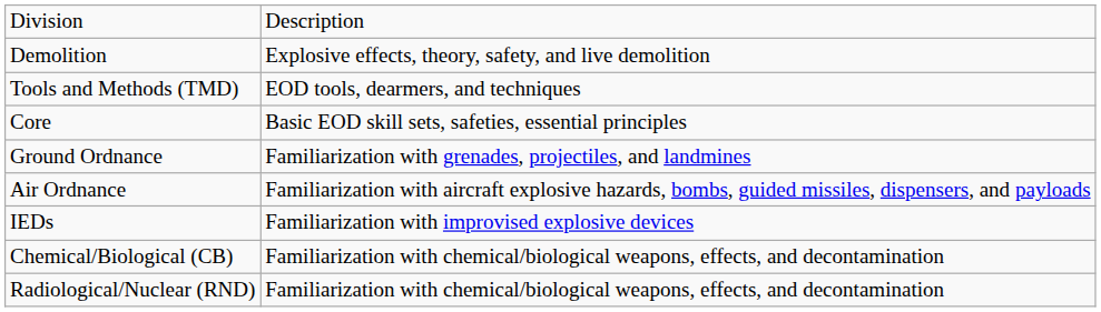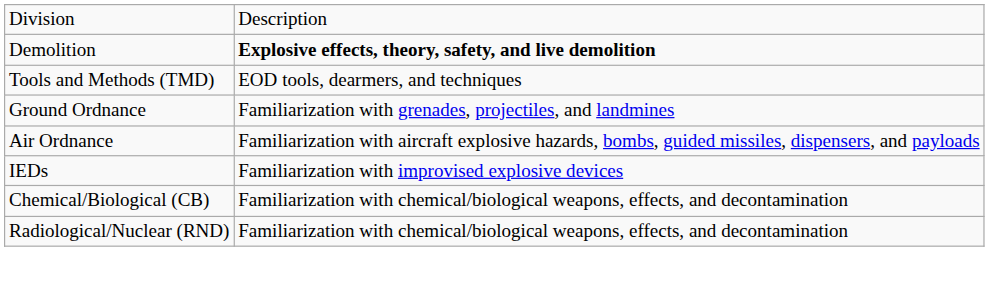 <table class="wikitable">
 <tr>
 <td>Division</td>
 <td>Description</td>
 </tr>
 <tr>
 <td>Demolition</td>
-<td>Explosive effects, theory, safety, and live demolition</td>
+<td><strong>Explosive effects, theory, safety, and live demolition</strong></td>
 </tr>
 <tr>
 <td>Tools and Methods (TMD)</td>
 <td>EOD tools, dearmers, and techniques</td>
-</tr>
-<tr>
-<td>Core</td>
-<td>Basic EOD skill sets, safeties, essential principles</td>
 </tr>
 <tr>
 <td>Ground Ordnance</td>
 <td>Familiarization with <a href='#'>grenades</a>, <a href='#'>projectiles</a>, and <a href='#'>landmines</a></td>
 </tr>
 <tr>
 <td>Air Ordnance</td>
 <td>Familiarization with aircraft explosive hazards, <a href='#'>bombs</a>, <a href='#'>guided missiles</a>, <a href='#'>dispensers</a>, and <a href='#'>payloads</a></td>
 </tr>
 <tr>
 <td>IEDs</td>
 <td>Familiarization with <a href='#'>improvised explosive devices</a></td>
 </tr>
 <tr>
 <td>Chemical/Biological (CB)</td>
 <td>Familiarization with chemical/biological weapons,  effects, and decontamination</td>
 </tr>
 <tr>
 <td>Radiological/Nuclear (RND)</td>
 <td>Familiarization with chemical/biological weapons,  effects, and decontamination</td>
 </tr>
 </table>
